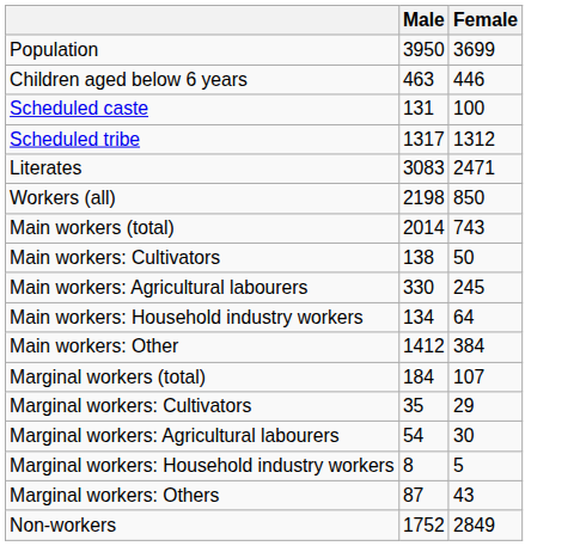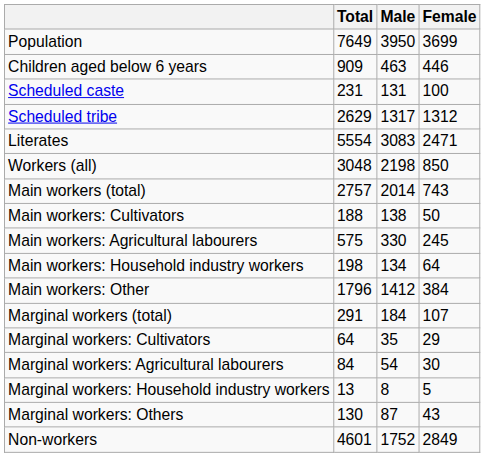 <table class="wikitable sortable">
 <tr>
 <th></th>
+<th>Total</th>
 <th>Male</th>
 <th>Female</th>
 </tr>
 <tr>
 <td>Population</td>
+<td>7649</td>
 <td>3950</td>
 <td>3699</td>
 </tr>
 <tr>
 <td>Children aged below 6 years</td>
+<td>909</td>
 <td>463</td>
 <td>446</td>
 </tr>
 <tr>
 <td><a href='#'>Scheduled caste</a></td>
+<td>231</td>
 <td>131</td>
 <td>100</td>
 </tr>
 <tr>
 <td><a href='#'>Scheduled tribe</a></td>
+<td>2629</td>
 <td>1317</td>
 <td>1312</td>
 </tr>
 <tr>
 <td>Literates</td>
+<td>5554</td>
 <td>3083</td>
 <td>2471</td>
 </tr>
 <tr>
 <td>Workers (all)</td>
+<td>3048</td>
 <td>2198</td>
 <td>850</td>
 </tr>
 <tr>
 <td>Main workers (total)</td>
+<td>2757</td>
 <td>2014</td>
 <td>743</td>
 </tr>
 <tr>
 <td>Main workers: Cultivators</td>
+<td>188</td>
 <td>138</td>
 <td>50</td>
 </tr>
 <tr>
 <td>Main workers: Agricultural labourers</td>
+<td>575</td>
 <td>330</td>
 <td>245</td>
 </tr>
 <tr>
 <td>Main workers: Household industry workers</td>
+<td>198</td>
 <td>134</td>
 <td>64</td>
 </tr>
 <tr>
 <td>Main workers: Other</td>
+<td>1796</td>
 <td>1412</td>
 <td>384</td>
 </tr>
 <tr>
 <td>Marginal workers (total)</td>
+<td>291</td>
 <td>184</td>
 <td>107</td>
 </tr>
 <tr>
 <td>Marginal workers: Cultivators</td>
+<td>64</td>
 <td>35</td>
 <td>29</td>
 </tr>
 <tr>
 <td>Marginal workers: Agricultural labourers</td>
+<td>84</td>
 <td>54</td>
 <td>30</td>
 </tr>
 <tr>
 <td>Marginal workers: Household industry workers</td>
+<td>13</td>
 <td>8</td>
 <td>5</td>
 </tr>
 <tr>
 <td>Marginal workers: Others</td>
+<td>130</td>
 <td>87</td>
 <td>43</td>
 </tr>
 <tr>
 <td>Non-workers</td>
+<td>4601</td>
 <td>1752</td>
 <td>2849</td>
 </tr>
 </table>
